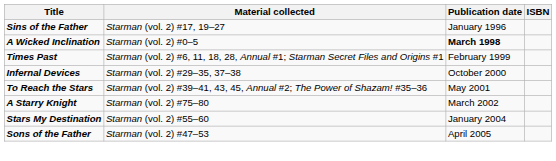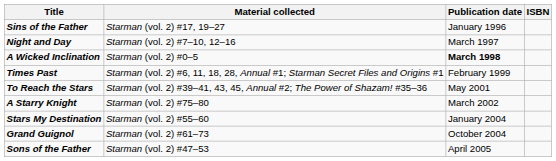 <table class="wikitable">
 <tr>
 <th>Title</th>
 <th>Material collected</th>
 <th>Publication date</th>
 <th>ISBN</th>
 </tr>
 <tr>
 <td><strong><em>Sins of the Father</em></strong></td>
 <td><em>Starman</em> (vol. 2) #17, 19–27</td>
 <td>January 1996</td>
 <td style=white-space:nowrap></td>
 </tr>
 <tr>
+<td><strong><em>Night and Day</em></strong></td>
+<td><em>Starman</em> (vol. 2) #7–10, 12–16</td>
+<td>March 1997</td>
+<td></td>
+</tr>
+<tr>
 <td><strong><em>A Wicked Inclination</em></strong></td>
 <td><em>Starman</em> (vol. 2) #0–5</td>
 <td><strong>March 1998</strong></td>
 <td></td>
 </tr>
 <tr>
 <td><strong><em>Times Past</em></strong></td>
 <td><em>Starman</em> (vol. 2) #6, 11, 18, 28, <em>Annual</em> #1; <em>Starman Secret Files and Origins</em> #1</td>
 <td>February 1999</td>
-<td></td>
-</tr>
-<tr>
-<td><strong><em>Infernal Devices</em></strong></td>
-<td><em>Starman</em> (vol. 2) #29–35, 37–38</td>
-<td>October 2000</td>
 <td></td>
 </tr>
 <tr>
 <td><strong><em>To Reach the Stars</em></strong></td>
 <td><em>Starman</em> (vol. 2) #39–41, 43, 45, <em>Annual</em> #2; <em>The Power of Shazam!</em> #35–36</td>
 <td>May 2001</td>
 <td></td>
 </tr>
 <tr>
 <td><strong><em>A Starry Knight</em></strong></td>
 <td><em>Starman</em> (vol. 2) #75–80</td>
 <td>March 2002</td>
 <td></td>
 </tr>
 <tr>
 <td><strong><em>Stars My Destination</em></strong></td>
 <td><em>Starman</em> (vol. 2) #55–60</td>
 <td>January 2004</td>
 <td></td>
 </tr>
 <tr>
+<td><strong><em>Grand Guignol</em></strong></td>
+<td><em>Starman</em> (vol. 2) #61–73</td>
+<td>October 2004</td>
+<td></td>
+</tr>
+<tr>
 <td><strong><em>Sons of the Father</em></strong></td>
 <td><em>Starman</em> (vol. 2) #47–53</td>
 <td>April 2005</td>
 <td></td>
 </tr>
 </table>
